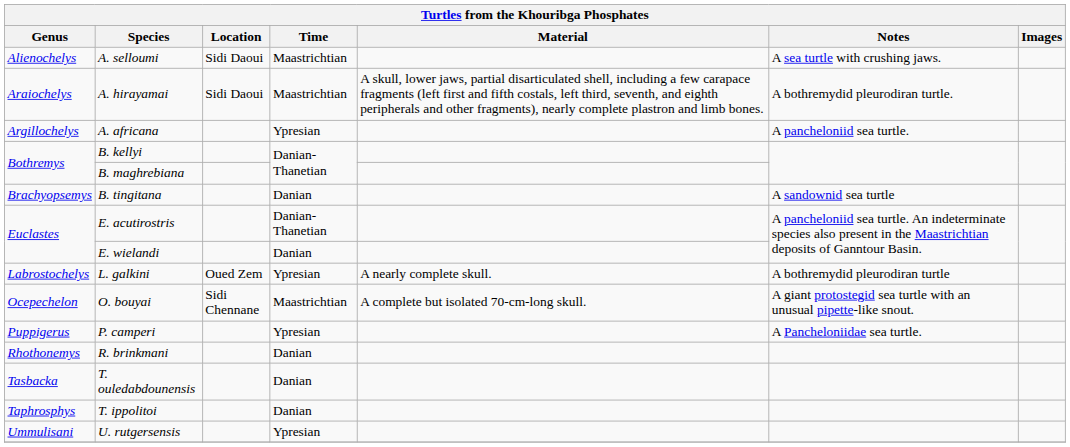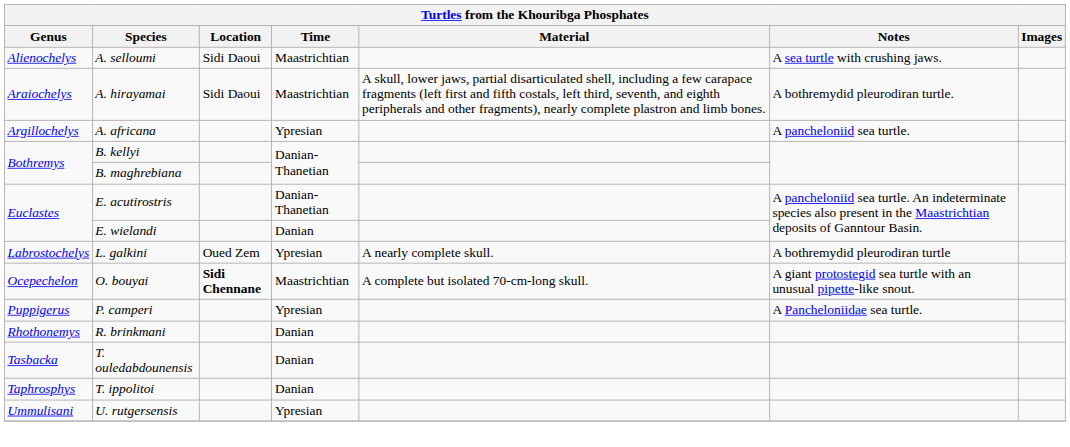 <table class="wikitable"  style="margin:auto; width:100%;">
 <tr>
 <th colspan="7" align="center"><strong><a href='#'>Turtles</a> from the Khouribga Phosphates</strong></th>
 </tr>
 <tr>
 <th>Genus</th>
 <th>Species</th>
 <th>Location</th>
 <th>Time</th>
 <th>Material</th>
 <th>Notes</th>
 <th>Images</th>
 </tr>
 <tr>
 <td><em><a href='#'>Alienochelys</a></em></td>
 <td><em>A. selloumi</em></td>
 <td>Sidi Daoui</td>
 <td>Maastrichtian</td>
 <td></td>
 <td>A <a href='#'>sea turtle</a> with crushing jaws.</td>
 <td></td>
 </tr>
 <tr>
 <td><em><a href='#'>Araiochelys</a></em></td>
 <td><em>A. hirayamai</em></td>
 <td>Sidi Daoui</td>
 <td>Maastrichtian</td>
 <td>A skull, lower jaws, partial disarticulated shell, including a few carapace fragments (left first and fifth costals, left third, seventh, and eighth peripherals and other fragments), nearly complete plastron and limb bones.</td>
 <td>A bothremydid pleurodiran turtle.</td>
 <td></td>
 </tr>
 <tr>
 <td><em><a href='#'>Argillochelys</a></em></td>
 <td><em>A. africana</em></td>
 <td></td>
 <td>Ypresian</td>
 <td></td>
 <td>A <a href='#'>pancheloniid</a> sea turtle.</td>
 <td></td>
 </tr>
 <tr>
 <td rowspan=2><em><a href='#'>Bothremys</a></em></td>
 <td><em>B. kellyi</em></td>
 <td></td>
 <td rowspan=2>Danian-Thanetian</td>
 <td></td>
 <td rowspan=2></td>
 <td rowspan=2></td>
 </tr>
 <tr>
 <td><em>B. maghrebiana</em></td>
 <td></td>
 </tr>
 <tr>
-<td><em><a href='#'>Brachyopsemys</a></em></td>
-<td><em>B. tingitana</em></td>
-<td></td>
-<td>Danian</td>
-<td></td>
-<td>A <a href='#'>sandownid</a> sea turtle</td>
-<td></td>
-</tr>
-<tr>
 <td rowspan=2><em><a href='#'>Euclastes</a></em></td>
 <td><em>E. acutirostris</em></td>
 <td></td>
 <td>Danian-Thanetian</td>
 <td></td>
 <td rowspan=2>A <a href='#'>pancheloniid</a> sea turtle. An indeterminate species also present in the <a href='#'>Maastrichtian</a> deposits of Ganntour Basin.</td>
 <td rowspan=2></td>
 </tr>
 <tr>
 <td><em>E. wielandi</em></td>
 <td></td>
 <td>Danian</td>
 <td></td>
 </tr>
 <tr>
 <td><em><a href='#'>Labrostochelys</a></em></td>
 <td><em>L. galkini</em></td>
 <td>Oued Zem</td>
 <td>Ypresian</td>
 <td>A nearly complete skull.</td>
 <td>A bothremydid pleurodiran turtle</td>
 <td></td>
 </tr>
 <tr>
 <td><em><a href='#'>Ocepechelon</a></em></td>
 <td><em>O. bouyai</em></td>
-<td>Sidi Chennane</td>
+<td><strong>Sidi Chennane</strong></td>
 <td>Maastrichtian</td>
 <td>A complete but isolated 70-cm-long skull.</td>
 <td>A giant <a href='#'>protostegid</a> sea turtle with an unusual <a href='#'>pipette</a>-like snout.</td>
 <td></td>
 </tr>
 <tr>
 <td><em><a href='#'>Puppigerus</a></em></td>
 <td><em>P. camperi</em></td>
 <td></td>
 <td>Ypresian</td>
 <td></td>
 <td>A	<a href='#'>Pancheloniidae</a> sea turtle.</td>
 <td></td>
 </tr>
 <tr>
 <td><em><a href='#'>Rhothonemys</a></em></td>
 <td><em>R. brinkmani</em></td>
 <td></td>
 <td>Danian</td>
 <td></td>
 <td></td>
 <td></td>
 </tr>
 <tr>
 <td><em><a href='#'>Tasbacka</a></em></td>
 <td><em>T. ouledabdounensis</em></td>
 <td></td>
 <td>Danian</td>
 <td></td>
 <td></td>
 <td></td>
 </tr>
 <tr>
 <td><em><a href='#'>Taphrosphys</a></em></td>
 <td><em>T. ippolitoi</em></td>
 <td></td>
 <td>Danian</td>
 <td></td>
 <td></td>
 <td></td>
 </tr>
 <tr>
 <td><em><a href='#'>Ummulisani</a></em></td>
 <td><em>U. rutgersensis</em></td>
 <td></td>
 <td>Ypresian</td>
 <td></td>
 <td></td>
 <td></td>
 </tr>
 <tr>
 </tr>
 </table>
